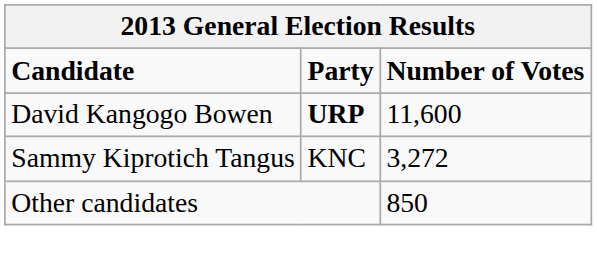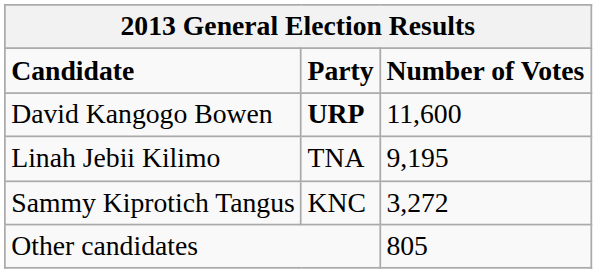 <table class="wikitable">
 <tr>
 <th colspan="3">2013 General Election Results</th>
 </tr>
 <tr>
 <td><strong>Candidate</strong></td>
 <td><strong>Party</strong></td>
 <td><strong>Number of Votes</strong></td>
 </tr>
 <tr>
 <td>David Kangogo Bowen</td>
 <td><strong>URP</strong></td>
 <td>11,600</td>
 </tr>
 <tr>
+<td>Linah Jebii Kilimo</td>
+<td>TNA</td>
+<td>9,195</td>
+</tr>
+<tr>
 <td>Sammy Kiprotich Tangus</td>
 <td>KNC</td>
 <td>3,272</td>
 </tr>
 <tr>
 <td colspan="2">Other candidates</td>
-<td>850</td>
+<td>805</td>
 </tr>
 </table>
